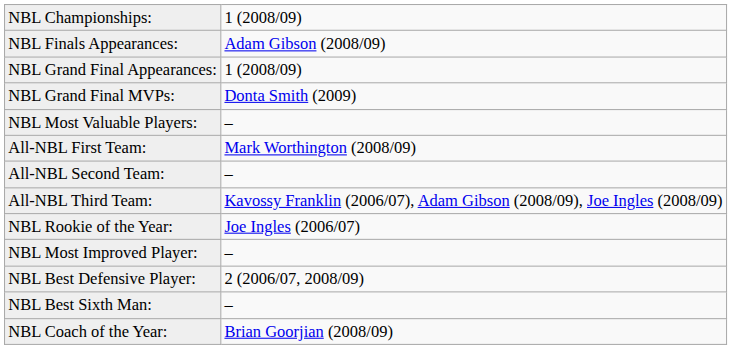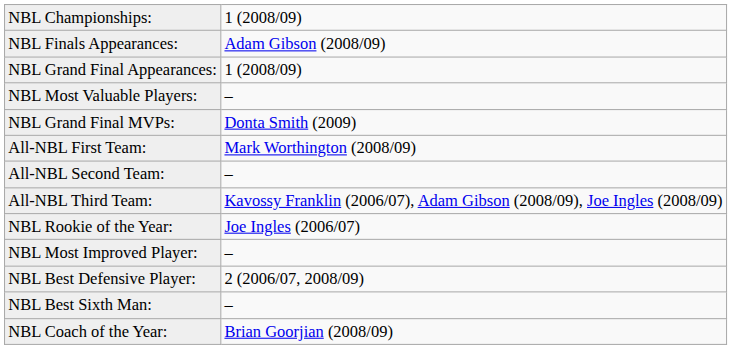 <table class="wikitable">
 <tr align=left>
 <td style="background:#efefef;">NBL Championships:</td>
 <td>1 (2008/09)</td>
 </tr>
 <tr>
 <td style="background:#efefef;">NBL Finals Appearances:</td>
 <td><a href='#'>Adam Gibson</a> (2008/09)</td>
 </tr>
 <tr>
 <td style="background:#efefef;">NBL Grand Final Appearances:</td>
 <td>1 (2008/09)</td>
 </tr>
 <tr>
+<td style="background:#efefef;">NBL Most Valuable Players:</td>
+<td>–</td>
+</tr>
+<tr>
 <td style="background:#efefef;">NBL Grand Final MVPs:</td>
 <td><a href='#'>Donta Smith</a> (2009)</td>
-</tr>
-<tr>
-<td style="background:#efefef;">NBL Most Valuable Players:</td>
-<td>–</td>
 </tr>
 <tr>
 <td style="background:#efefef;">All-NBL First Team:</td>
 <td><a href='#'>Mark Worthington</a> (2008/09)</td>
 </tr>
 <tr>
 <td style="background:#efefef;">All-NBL Second Team:</td>
 <td>–</td>
 </tr>
 <tr>
 <td style="background:#efefef;">All-NBL Third Team:</td>
 <td><a href='#'>Kavossy Franklin</a> (2006/07), <a href='#'>Adam Gibson</a> (2008/09), <a href='#'>Joe Ingles</a> (2008/09)</td>
 </tr>
 <tr>
 <td style="background:#efefef;">NBL Rookie of the Year:</td>
 <td><a href='#'>Joe Ingles</a> (2006/07)</td>
 </tr>
 <tr>
 <td style="background:#efefef;">NBL Most Improved Player:</td>
 <td>–</td>
 </tr>
 <tr>
 <td style="background:#efefef;">NBL Best Defensive Player:</td>
 <td>2 (2006/07, 2008/09)</td>
 </tr>
 <tr>
 <td style="background:#efefef;">NBL Best Sixth Man:</td>
 <td>–</td>
 </tr>
 <tr>
 <td style="background:#efefef;">NBL Coach of the Year:</td>
 <td><a href='#'>Brian Goorjian</a> (2008/09)</td>
 </tr>
 </table>
